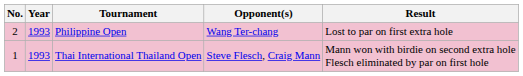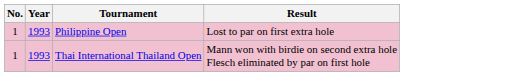 <table class="wikitable" style="font-size:95%;">
 <tr>
 <th>No.</th>
 <th>Year</th>
 <th>Tournament</th>
-<th>Opponent(s)</th>
 <th>Result</th>
 </tr>
 <tr style="background:#F2C1D1;">
-<td align=center>2</td>
+<td align=center>1</td>
 <td><a href='#'>1993</a></td>
 <td><a href='#'>Philippine Open</a></td>
-<td> <a href='#'>Wang Ter-chang</a></td>
 <td>Lost to par on first extra hole</td>
 </tr>
 <tr style="background:#F2C1D1;">
 <td align=center>1</td>
 <td><a href='#'>1993</a></td>
 <td><a href='#'>Thai International Thailand Open</a></td>
-<td> <a href='#'>Steve Flesch</a>,  <a href='#'>Craig Mann</a></td>
 <td>Mann won with birdie on second extra hole<br>Flesch eliminated by par on first hole</td>
 </tr>
 </table>
